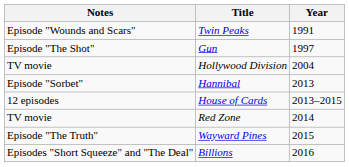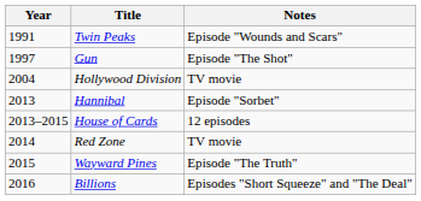 <table class="wikitable">
 <tr>
+<th>Year</th>
+<th>Title</th>
 <th>Notes</th>
-<th>Title</th>
-<th>Year</th>
 </tr>
 <tr>
+<td>1991</td>
+<td><em><a href='#'>Twin Peaks</a></em></td>
 <td>Episode "Wounds and Scars"</td>
-<td><em><a href='#'>Twin Peaks</a></em></td>
-<td>1991</td>
 </tr>
 <tr>
+<td>1997</td>
+<td><em><a href='#'>Gun</a></em></td>
 <td>Episode "The Shot"</td>
-<td><em><a href='#'>Gun</a></em></td>
-<td>1997</td>
 </tr>
 <tr>
+<td>2004</td>
+<td><em>Hollywood Division</em></td>
 <td>TV movie</td>
-<td><em>Hollywood Division</em></td>
-<td>2004</td>
 </tr>
 <tr>
+<td>2013</td>
+<td><em><a href='#'>Hannibal</a></em></td>
 <td>Episode "Sorbet"</td>
-<td><em><a href='#'>Hannibal</a></em></td>
-<td>2013</td>
 </tr>
 <tr>
+<td>2013–2015</td>
+<td><em><a href='#'>House of Cards</a></em></td>
 <td>12 episodes</td>
-<td><em><a href='#'>House of Cards</a></em></td>
-<td>2013–2015</td>
 </tr>
 <tr>
+<td>2014</td>
+<td><em>Red Zone</em></td>
 <td>TV movie</td>
-<td><em>Red Zone</em></td>
-<td>2014</td>
 </tr>
 <tr>
+<td>2015</td>
+<td><em><a href='#'>Wayward Pines</a></em></td>
 <td>Episode "The Truth"</td>
-<td><em><a href='#'>Wayward Pines</a></em></td>
-<td>2015</td>
 </tr>
 <tr>
+<td>2016</td>
+<td><em><a href='#'>Billions</a></em></td>
 <td>Episodes "Short Squeeze" and "The Deal"</td>
-<td><em><a href='#'>Billions</a></em></td>
-<td>2016</td>
 </tr>
 </table>
